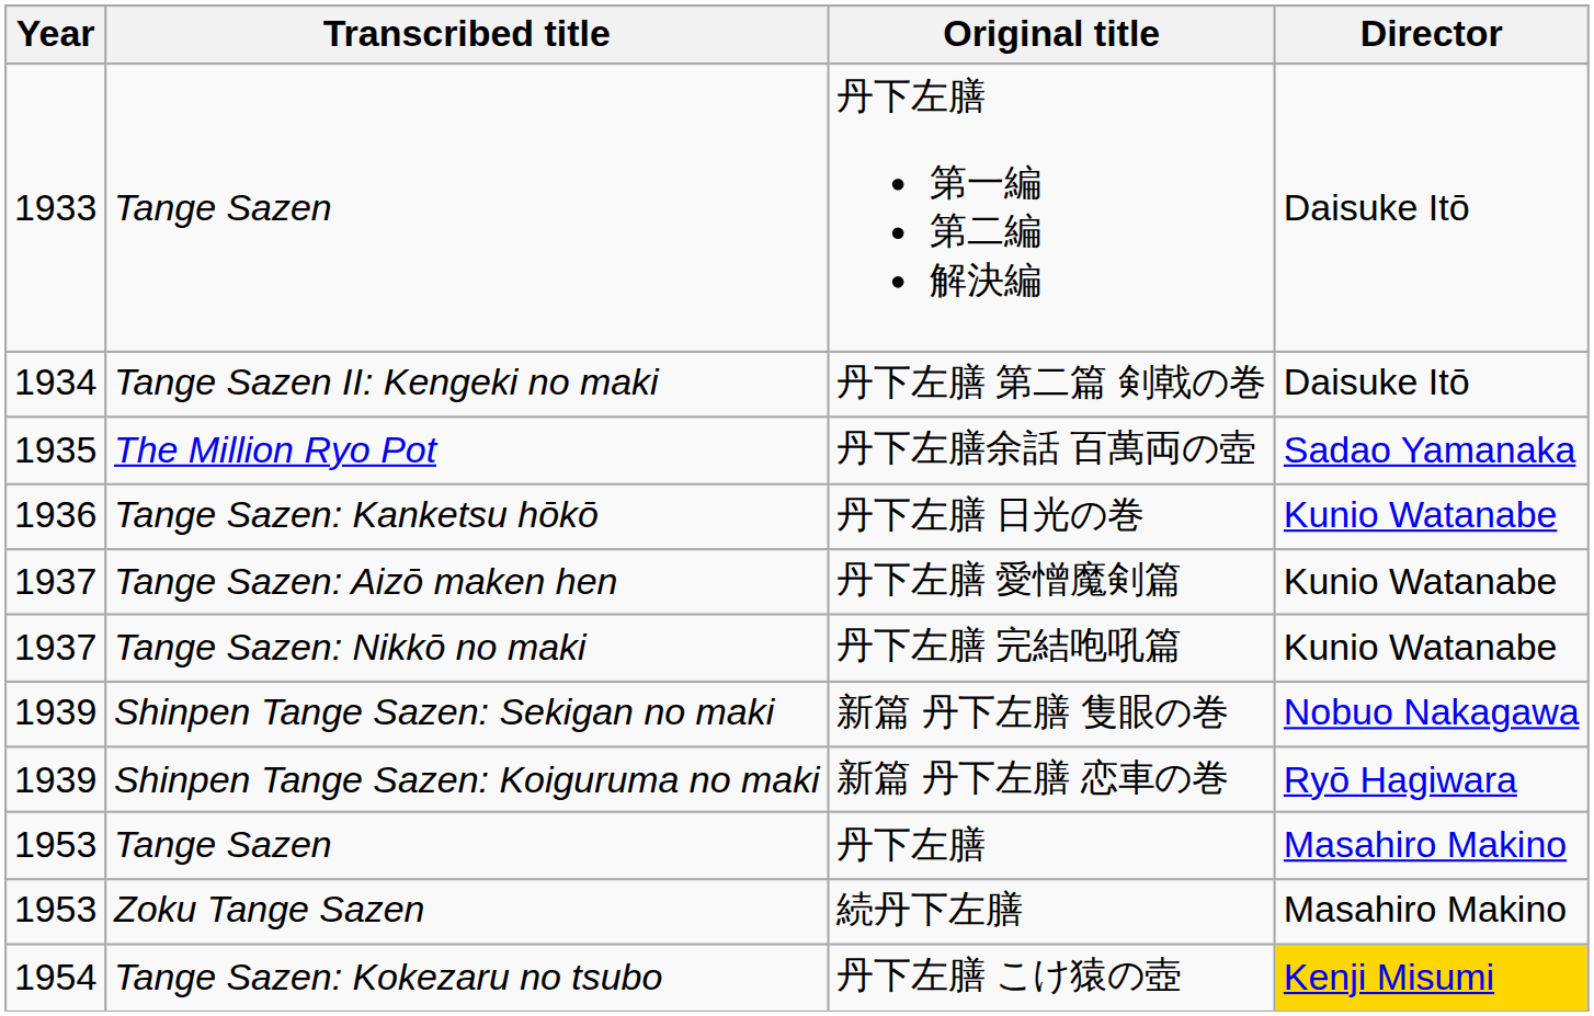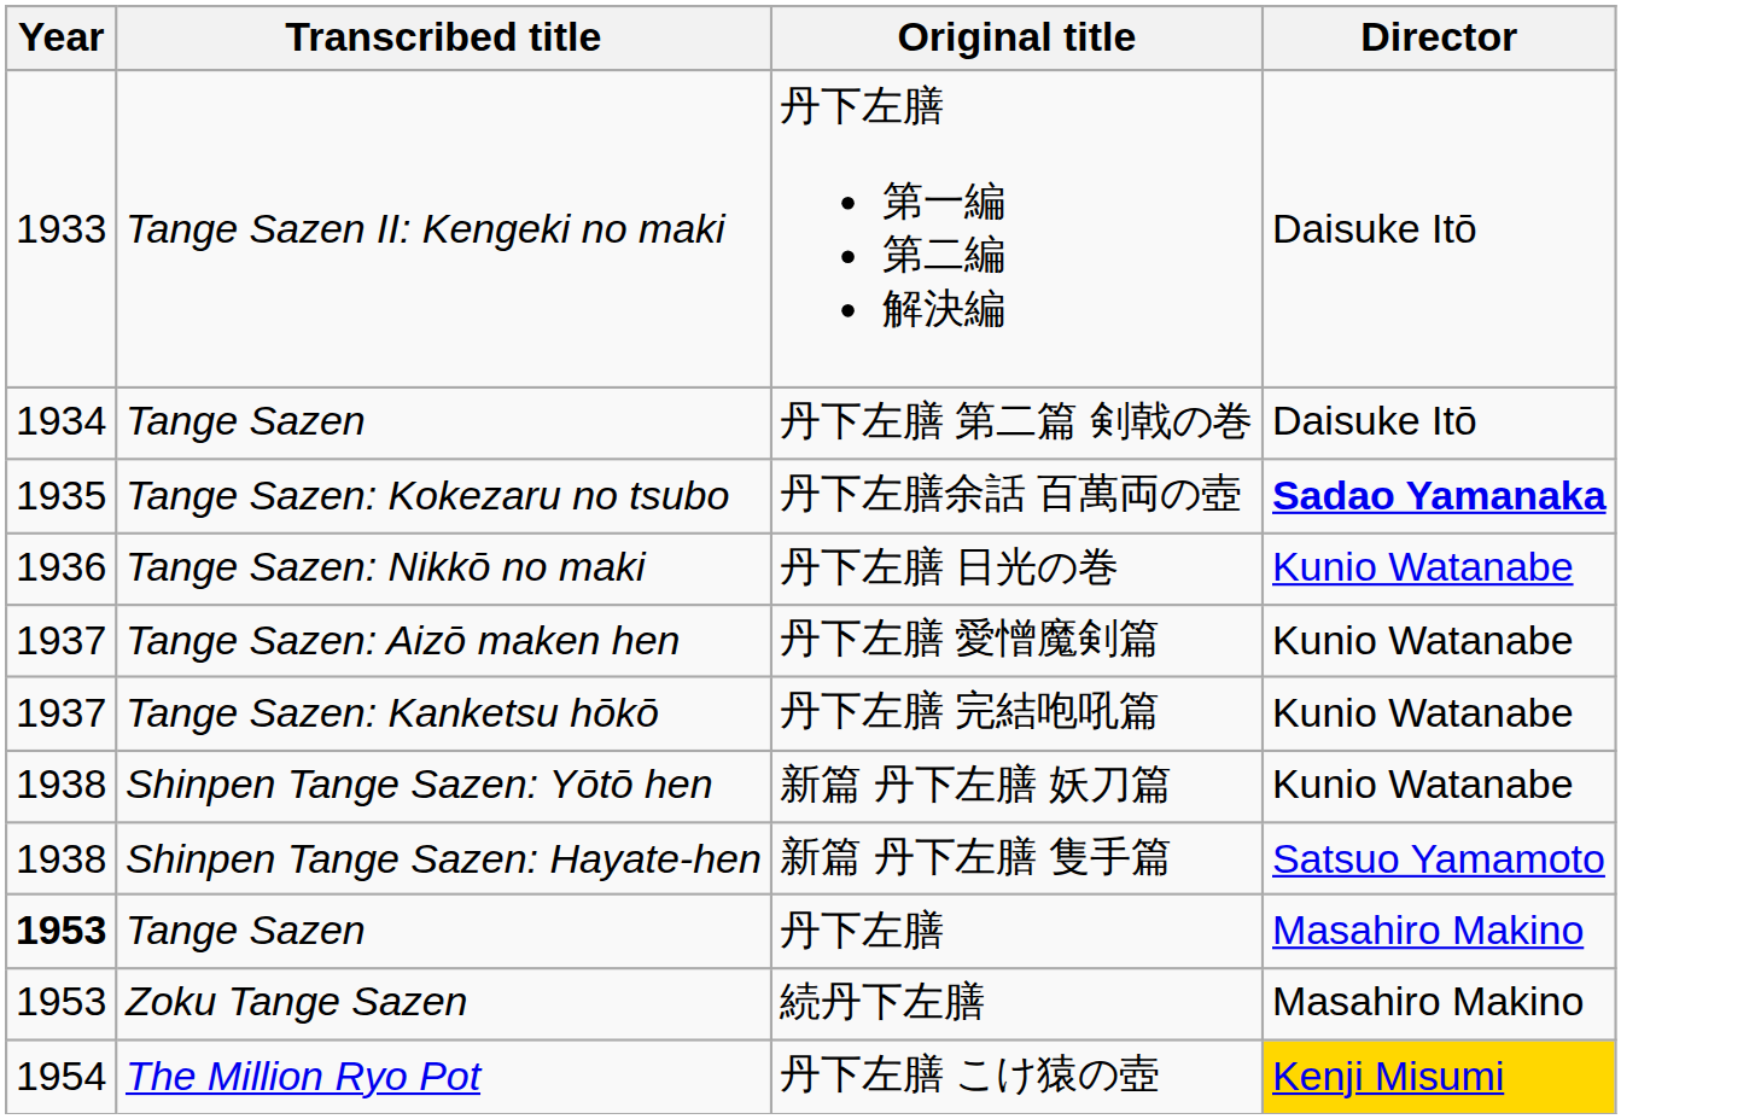 <table class="wikitable">
 <tr>
 <th>Year</th>
 <th>Transcribed title</th>
 <th>Original title</th>
 <th>Director</th>
 </tr>
 <tr>
 <td>1933</td>
-<td><em>Tange Sazen</em> </td>
+<td><em>Tange Sazen II: Kengeki no maki</em> </td>
 <td>丹下左膳<br><ul><li>第一編</li><li>第二編</li><li>解決編</li></ul></td>
 <td>Daisuke Itō</td>
 </tr>
 <tr>
 <td>1934</td>
-<td><em>Tange Sazen II: Kengeki no maki</em> </td>
+<td><em>Tange Sazen</em> </td>
 <td>丹下左膳 第二篇 剣戟の巻</td>
 <td>Daisuke Itō</td>
 </tr>
 <tr>
 <td>1935</td>
-<td><em><a href='#'>The Million Ryo Pot</a></em></td>
+<td><em>Tange Sazen: Kokezaru no tsubo</em></td>
 <td>丹下左膳余話 百萬両の壺</td>
-<td><a href='#'>Sadao Yamanaka</a></td>
+<td><strong><a href='#'>Sadao Yamanaka</a></strong></td>
 </tr>
 <tr>
 <td>1936</td>
-<td><em>Tange Sazen: Kanketsu hōkō</em></td>
+<td><em>Tange Sazen: Nikkō no maki</em></td>
 <td>丹下左膳 日光の巻</td>
 <td><a href='#'>Kunio Watanabe</a></td>
 </tr>
 <tr>
 <td>1937</td>
 <td><em>Tange Sazen: Aizō maken hen</em></td>
 <td>丹下左膳 愛憎魔剣篇</td>
 <td>Kunio Watanabe</td>
 </tr>
 <tr>
 <td>1937</td>
-<td><em>Tange Sazen: Nikkō no maki</em></td>
+<td><em>Tange Sazen: Kanketsu hōkō</em></td>
 <td>丹下左膳 完結咆吼篇</td>
 <td>Kunio Watanabe</td>
 </tr>
 <tr>
-<td>1939</td>
-<td><em>Shinpen Tange Sazen: Sekigan no maki</em></td>
-<td>新篇 丹下左膳 隻眼の巻</td>
-<td><a href='#'>Nobuo Nakagawa</a></td>
+<td>1938</td>
+<td><em>Shinpen Tange Sazen: Yōtō hen</em></td>
+<td>新篇 丹下左膳 妖刀篇</td>
+<td>Kunio Watanabe</td>
 </tr>
 <tr>
-<td>1939</td>
-<td><em>Shinpen Tange Sazen: Koiguruma no maki</em></td>
-<td>新篇 丹下左膳 恋車の巻</td>
-<td><a href='#'>Ryō Hagiwara</a></td>
+<td>1938</td>
+<td><em>Shinpen Tange Sazen: Hayate-hen</em></td>
+<td>新篇 丹下左膳 隻手篇</td>
+<td><a href='#'>Satsuo Yamamoto</a></td>
 </tr>
 <tr>
-<td>1953</td>
+<td><strong>1953</strong></td>
 <td><em>Tange Sazen</em></td>
 <td>丹下左膳</td>
 <td><a href='#'>Masahiro Makino</a></td>
 </tr>
 <tr>
 <td>1953</td>
 <td><em>Zoku Tange Sazen</em></td>
 <td>続丹下左膳</td>
 <td>Masahiro Makino</td>
 </tr>
 <tr>
 <td>1954</td>
-<td><em>Tange Sazen: Kokezaru no tsubo</em></td>
+<td><em><a href='#'>The Million Ryo Pot</a></em></td>
 <td>丹下左膳 こけ猿の壺</td>
 <td style="background: gold;"><a href='#'>Kenji Misumi</a></td>
 </tr>
 </table>
